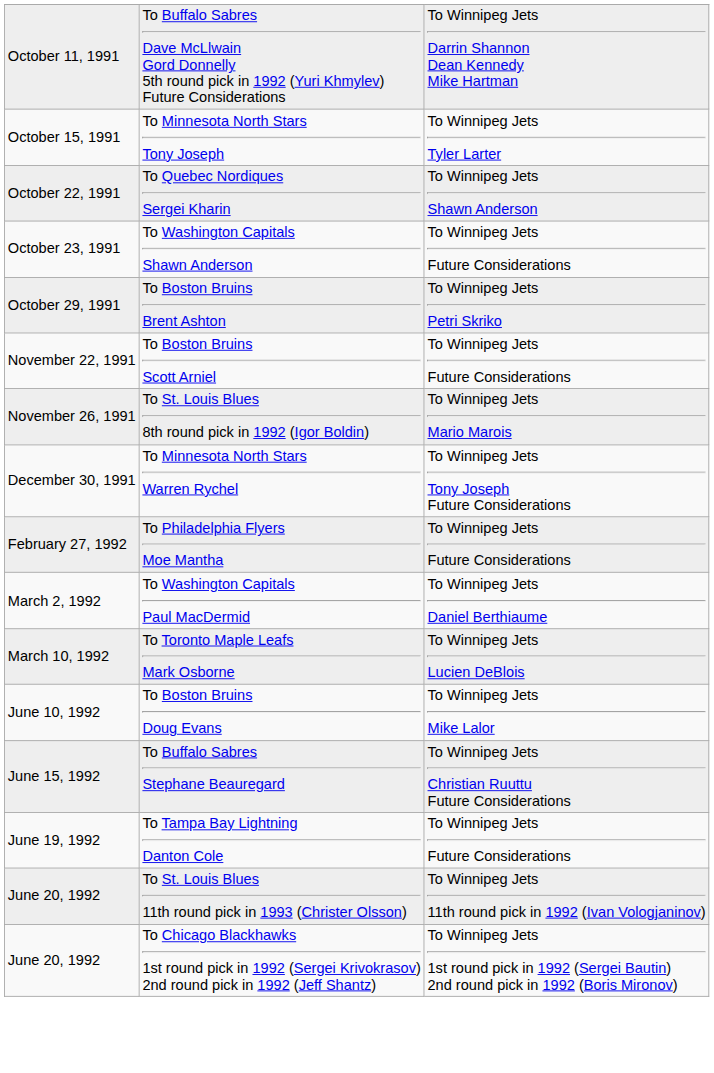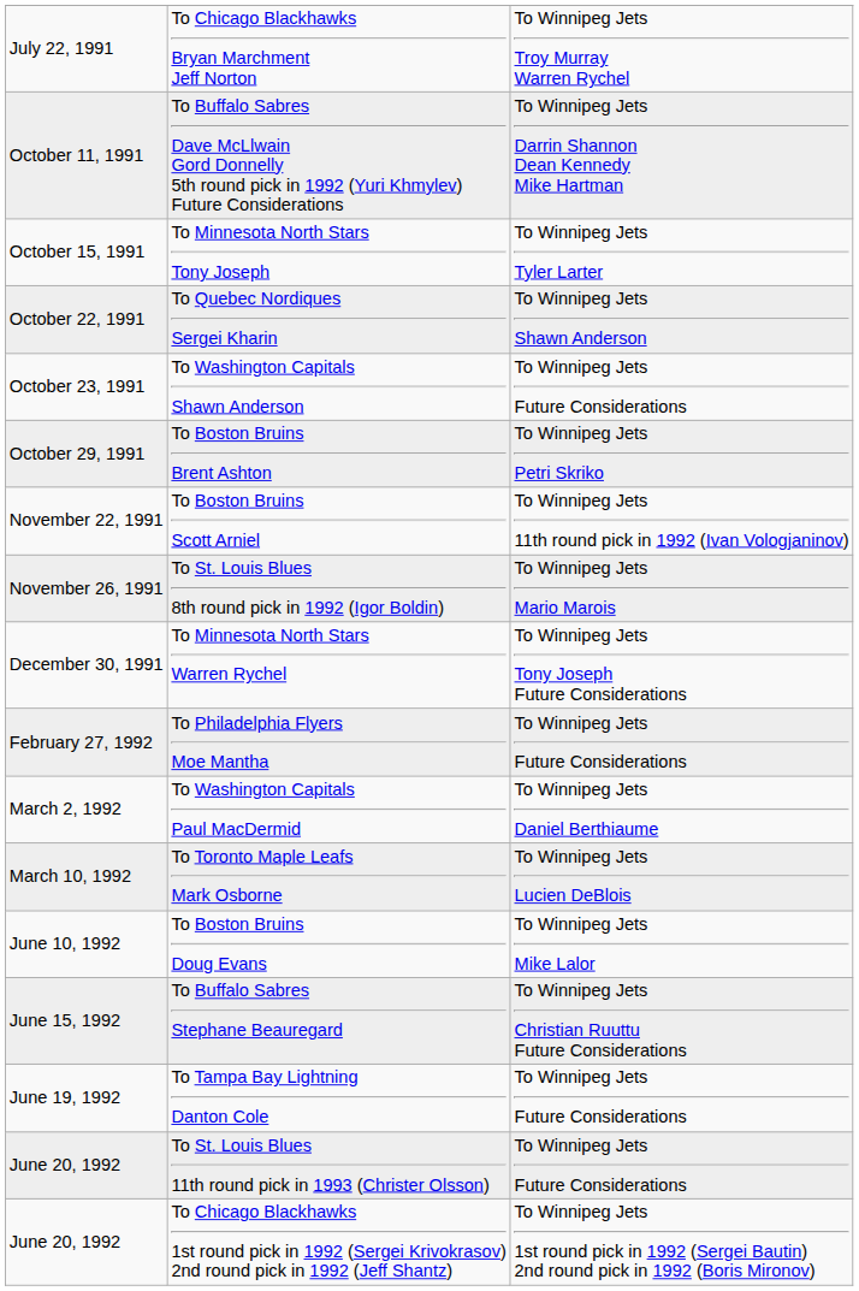 <table class="wikitable">
 <tr>
+</tr>
+<tr>
+<td>July 22, 1991</td>
+<td valign="top">To <a href='#'>Chicago Blackhawks</a><hr><a href='#'>Bryan Marchment</a> <br> <a href='#'>Jeff Norton</a></td>
+<td valign="top">To Winnipeg Jets<hr><a href='#'>Troy Murray</a> <br> <a href='#'>Warren Rychel</a></td>
 </tr>
 <tr bgcolor="#eeeeee">
 <td>October 11, 1991</td>
 <td valign="top">To <a href='#'>Buffalo Sabres</a><hr><a href='#'>Dave McLlwain</a> <br> <a href='#'>Gord Donnelly</a> <br> 5th round pick in <a href='#'>1992</a> (<a href='#'>Yuri Khmylev</a>) <br> Future Considerations</td>
 <td valign="top">To Winnipeg Jets<hr><a href='#'>Darrin Shannon</a> <br> <a href='#'>Dean Kennedy</a> <br> <a href='#'>Mike Hartman</a></td>
 </tr>
 <tr>
 <td>October 15, 1991</td>
 <td valign="top">To <a href='#'>Minnesota North Stars</a><hr><a href='#'>Tony Joseph</a></td>
 <td valign="top">To Winnipeg Jets<hr><a href='#'>Tyler Larter</a></td>
 </tr>
 <tr bgcolor="#eeeeee">
 <td>October 22, 1991</td>
 <td valign="top">To <a href='#'>Quebec Nordiques</a><hr><a href='#'>Sergei Kharin</a></td>
 <td valign="top">To Winnipeg Jets<hr><a href='#'>Shawn Anderson</a></td>
 </tr>
 <tr>
 <td>October 23, 1991</td>
 <td valign="top">To <a href='#'>Washington Capitals</a><hr><a href='#'>Shawn Anderson</a></td>
 <td valign="top">To Winnipeg Jets<hr>Future Considerations</td>
 </tr>
 <tr bgcolor="#eeeeee">
 <td>October 29, 1991</td>
 <td valign="top">To <a href='#'>Boston Bruins</a><hr><a href='#'>Brent Ashton</a></td>
 <td valign="top">To Winnipeg Jets<hr><a href='#'>Petri Skriko</a></td>
 </tr>
 <tr>
 <td>November 22, 1991</td>
 <td valign="top">To <a href='#'>Boston Bruins</a><hr><a href='#'>Scott Arniel</a></td>
-<td valign="top">To Winnipeg Jets<hr>Future Considerations</td>
+<td valign="top">To Winnipeg Jets<hr>11th round pick in <a href='#'>1992</a> (<a href='#'>Ivan Vologjaninov</a>)</td>
 </tr>
 <tr bgcolor="#eeeeee">
 <td>November 26, 1991</td>
 <td valign="top">To <a href='#'>St. Louis Blues</a><hr> 8th round pick in <a href='#'>1992</a> (<a href='#'>Igor Boldin</a>)</td>
 <td valign="top">To Winnipeg Jets<hr><a href='#'>Mario Marois</a></td>
 </tr>
 <tr>
 <td>December 30, 1991</td>
 <td valign="top">To <a href='#'>Minnesota North Stars</a><hr><a href='#'>Warren Rychel</a></td>
 <td valign="top">To Winnipeg Jets<hr><a href='#'>Tony Joseph</a> <br> Future Considerations</td>
 </tr>
 <tr bgcolor="#eeeeee">
 <td>February 27, 1992</td>
 <td valign="top">To <a href='#'>Philadelphia Flyers</a><hr><a href='#'>Moe Mantha</a></td>
 <td valign="top">To Winnipeg Jets<hr>Future Considerations</td>
 </tr>
 <tr>
 <td>March 2, 1992</td>
 <td valign="top">To <a href='#'>Washington Capitals</a><hr><a href='#'>Paul MacDermid</a></td>
 <td valign="top">To Winnipeg Jets<hr><a href='#'>Daniel Berthiaume</a></td>
 </tr>
 <tr bgcolor="#eeeeee">
 <td>March 10, 1992</td>
 <td valign="top">To <a href='#'>Toronto Maple Leafs</a><hr><a href='#'>Mark Osborne</a></td>
 <td valign="top">To Winnipeg Jets<hr><a href='#'>Lucien DeBlois</a></td>
 </tr>
 <tr>
 <td>June 10, 1992</td>
 <td valign="top">To <a href='#'>Boston Bruins</a><hr><a href='#'>Doug Evans</a></td>
 <td valign="top">To Winnipeg Jets<hr><a href='#'>Mike Lalor</a></td>
 </tr>
 <tr bgcolor="#eeeeee">
 <td>June 15, 1992</td>
 <td valign="top">To <a href='#'>Buffalo Sabres</a><hr><a href='#'>Stephane Beauregard</a></td>
 <td valign="top">To Winnipeg Jets<hr><a href='#'>Christian Ruuttu</a> <br> Future Considerations</td>
 </tr>
 <tr>
 <td>June 19, 1992</td>
 <td valign="top">To <a href='#'>Tampa Bay Lightning</a><hr><a href='#'>Danton Cole</a></td>
 <td valign="top">To Winnipeg Jets<hr>Future Considerations</td>
 </tr>
 <tr bgcolor="#eeeeee">
 <td>June 20, 1992</td>
 <td valign="top">To <a href='#'>St. Louis Blues</a><hr>11th round pick in <a href='#'>1993</a> (<a href='#'>Christer Olsson</a>)</td>
-<td valign="top">To Winnipeg Jets<hr>11th round pick in <a href='#'>1992</a> (<a href='#'>Ivan Vologjaninov</a>)</td>
+<td valign="top">To Winnipeg Jets<hr>Future Considerations</td>
 </tr>
 <tr>
 <td>June 20, 1992</td>
 <td valign="top">To <a href='#'>Chicago Blackhawks</a><hr>1st round pick in <a href='#'>1992</a> (<a href='#'>Sergei Krivokrasov</a>) <br> 2nd round pick in <a href='#'>1992</a> (<a href='#'>Jeff Shantz</a>)</td>
 <td valign="top">To Winnipeg Jets<hr>1st round pick in <a href='#'>1992</a> (<a href='#'>Sergei Bautin</a>) <br> 2nd round pick in <a href='#'>1992</a> (<a href='#'>Boris Mironov</a>)</td>
 </tr>
 </table>
